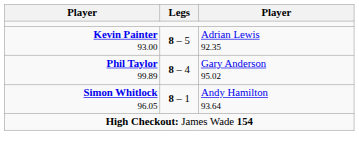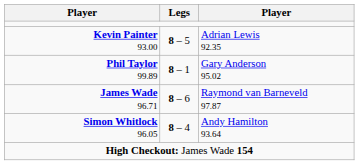 <table class=wikitable style="text-align:center">
 <tr>
 <th width=225>Player</th>
 <th width=50>Legs</th>
 <th width=225>Player</th>
 </tr>
 <tr align=center>
 <td colspan="3"></td>
 </tr>
 <tr align=left>
 <td align=right><strong><a href='#'>Kevin Painter</a></strong>  <br><small><span>93.00</span></small></td>
 <td align=center><strong>8</strong> – 5</td>
 <td> <a href='#'>Adrian Lewis</a> <br><small><span>92.35</span></small></td>
 </tr>
 <tr align=left>
 <td align=right><strong><a href='#'>Phil Taylor</a></strong>  <br><small><span>99.89</span></small></td>
-<td align=center><strong>8</strong> – 4</td>
+<td align=center><strong>8</strong> – 1</td>
 <td> <a href='#'>Gary Anderson</a> <br><small><span>95.02</span></small></td>
 </tr>
 <tr align=left>
+<td align=right><strong><a href='#'>James Wade</a></strong>  <br><small><span>96.71</span></small></td>
+<td align=center><strong>8</strong> – 6</td>
+<td> <a href='#'>Raymond van Barneveld</a> <br><small><span>97.87</span></small></td>
+</tr>
+<tr align=left>
 <td align=right><strong><a href='#'>Simon Whitlock</a></strong>  <br><small><span>96.05</span></small></td>
-<td align=center><strong>8</strong> – 1</td>
+<td align=center><strong>8</strong> – 4</td>
 <td> <a href='#'>Andy Hamilton</a> <br><small><span>93.64</span></small></td>
 </tr>
 <tr align=center>
 <td colspan="3"><strong>High Checkout:</strong> James Wade <strong>154</strong></td>
 </tr>
 </table>
